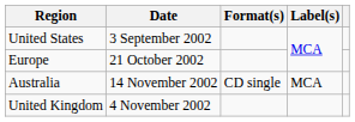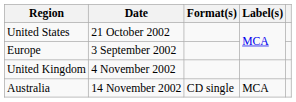 <table class="wikitable">
 <tr>
 <th>Region</th>
 <th>Date</th>
 <th>Format(s)</th>
 <th>Label(s)</th>
 <th></th>
 </tr>
 <tr>
 <td>United States</td>
-<td>3 September 2002</td>
+<td>21 October 2002</td>
 <td></td>
 <td rowspan="2"><a href='#'>MCA</a></td>
 <td></td>
 </tr>
 <tr>
 <td>Europe</td>
-<td>21 October 2002</td>
+<td>3 September 2002</td>
+<td></td>
+<td></td>
+</tr>
+<tr>
+<td>United Kingdom</td>
+<td>4 November 2002</td>
+<td></td>
 <td></td>
 <td></td>
 </tr>
 <tr>
 <td>Australia</td>
 <td>14 November 2002</td>
 <td>CD single</td>
 <td>MCA</td>
 <td></td>
 </tr>
-<tr>
-<td>United Kingdom</td>
-<td>4 November 2002</td>
-<td></td>
-<td></td>
-<td></td>
-</tr>
 </table>
